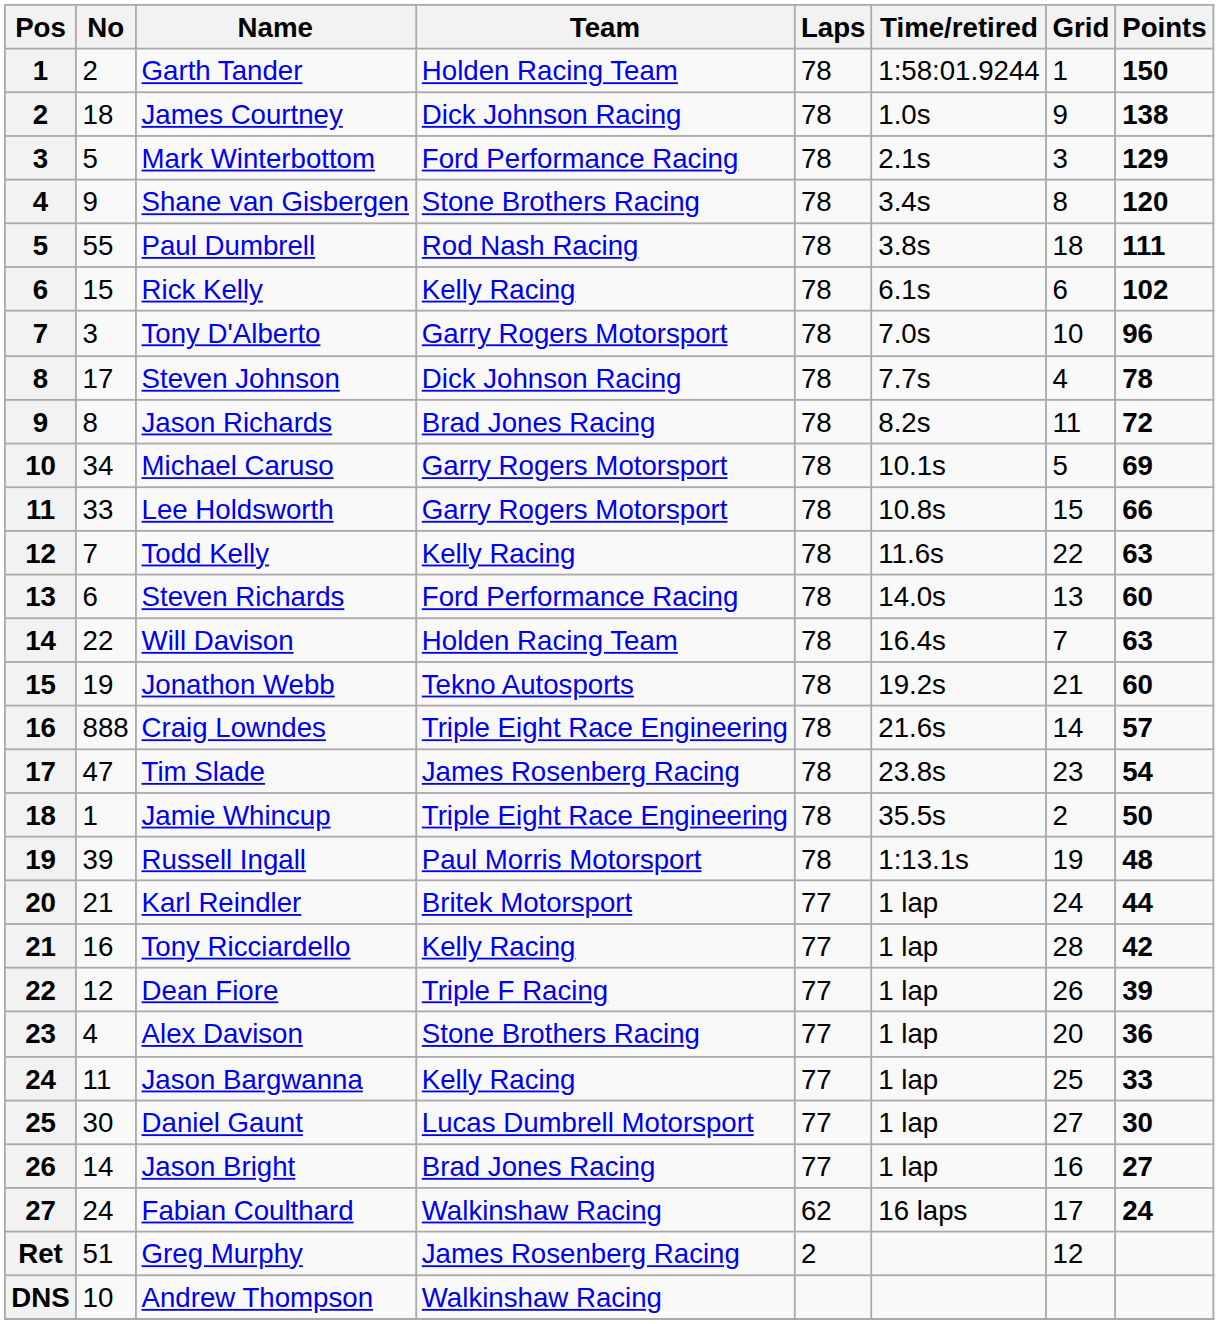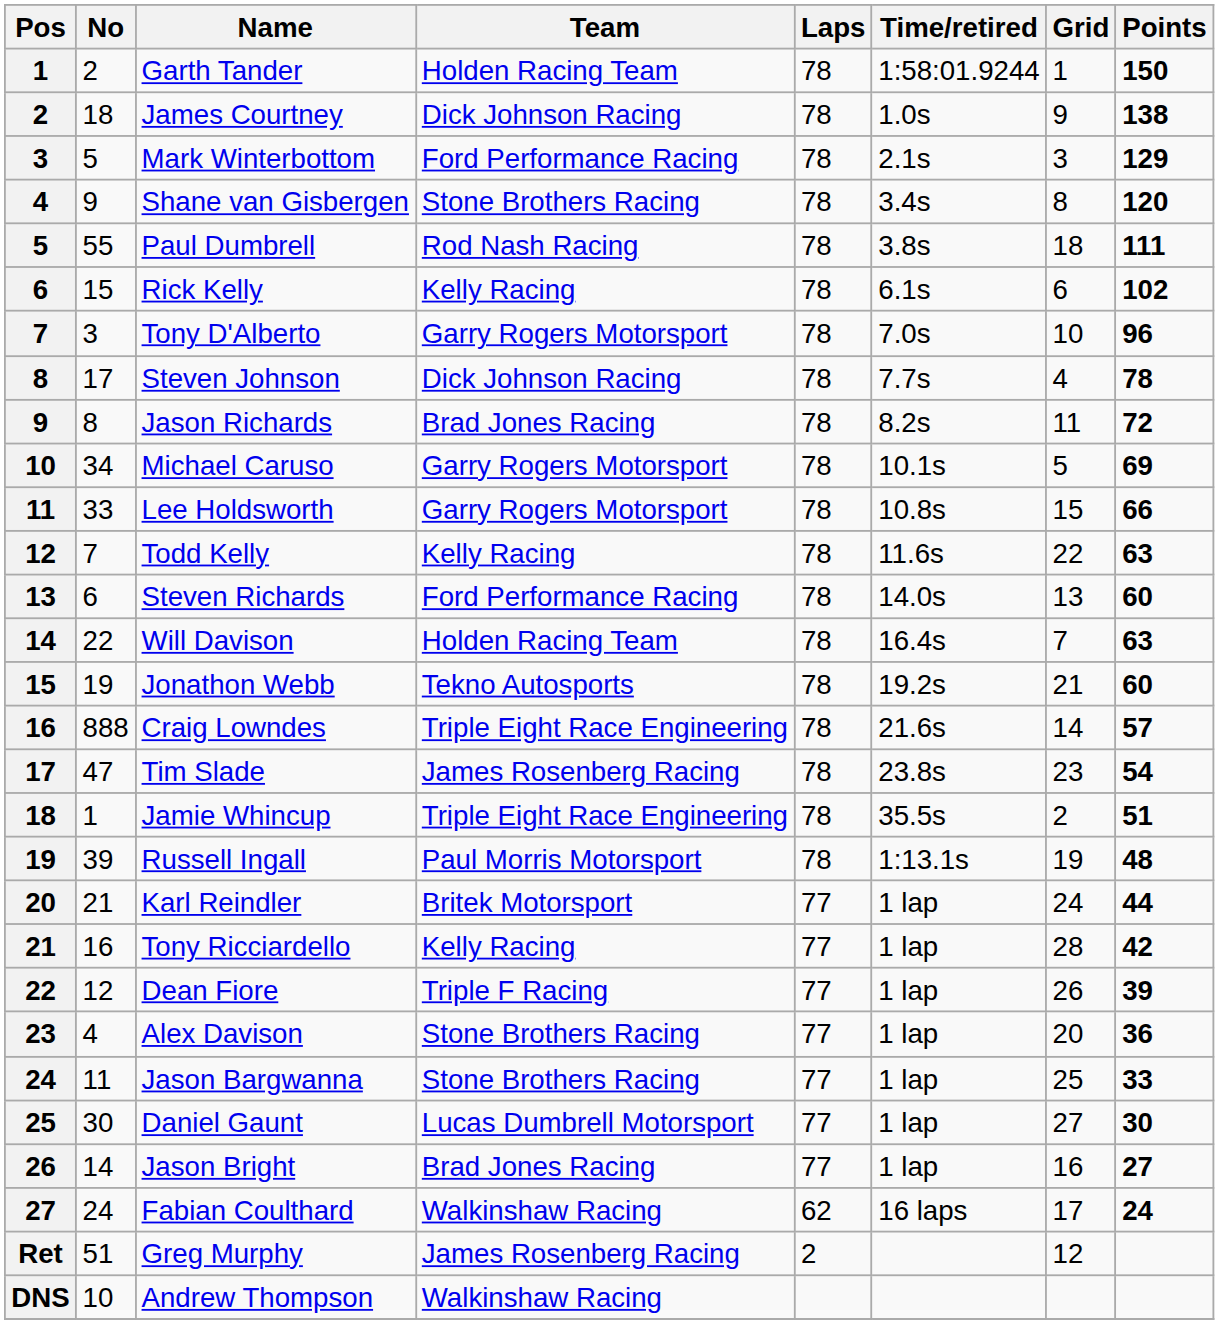 <table class="wikitable" style="font-size: 95%;">
 <tr>
 <th>Pos</th>
 <th>No</th>
 <th>Name</th>
 <th>Team</th>
 <th>Laps</th>
 <th>Time/retired</th>
 <th>Grid</th>
 <th>Points</th>
 </tr>
 <tr>
 <th>1</th>
 <td>2</td>
 <td><a href='#'>Garth Tander</a></td>
 <td><a href='#'>Holden Racing Team</a></td>
 <td>78</td>
 <td>1:58:01.9244</td>
 <td>1</td>
 <td><strong>150</strong></td>
 </tr>
 <tr>
 <th>2</th>
 <td>18</td>
 <td><a href='#'>James Courtney</a></td>
 <td><a href='#'>Dick Johnson Racing</a></td>
 <td>78</td>
 <td>1.0s</td>
 <td>9</td>
 <td><strong>138</strong></td>
 </tr>
 <tr>
 <th>3</th>
 <td>5</td>
 <td><a href='#'>Mark Winterbottom</a></td>
 <td><a href='#'>Ford Performance Racing</a></td>
 <td>78</td>
 <td>2.1s</td>
 <td>3</td>
 <td><strong>129</strong></td>
 </tr>
 <tr>
 <th>4</th>
 <td>9</td>
 <td><a href='#'>Shane van Gisbergen</a></td>
 <td><a href='#'>Stone Brothers Racing</a></td>
 <td>78</td>
 <td>3.4s</td>
 <td>8</td>
 <td><strong>120</strong></td>
 </tr>
 <tr>
 <th>5</th>
 <td>55</td>
 <td><a href='#'>Paul Dumbrell</a></td>
 <td><a href='#'>Rod Nash Racing</a></td>
 <td>78</td>
 <td>3.8s</td>
 <td>18</td>
 <td><strong>111</strong></td>
 </tr>
 <tr>
 <th>6</th>
 <td>15</td>
 <td><a href='#'>Rick Kelly</a></td>
 <td><a href='#'>Kelly Racing</a></td>
 <td>78</td>
 <td>6.1s</td>
 <td>6</td>
 <td><strong>102</strong></td>
 </tr>
 <tr>
 <th>7</th>
 <td>3</td>
 <td><a href='#'>Tony D'Alberto</a></td>
 <td><a href='#'>Garry Rogers Motorsport</a></td>
 <td>78</td>
 <td>7.0s</td>
 <td>10</td>
 <td><strong>96</strong></td>
 </tr>
 <tr>
 <th>8</th>
 <td>17</td>
 <td><a href='#'>Steven Johnson</a></td>
 <td><a href='#'>Dick Johnson Racing</a></td>
 <td>78</td>
 <td>7.7s</td>
 <td>4</td>
 <td><strong>78</strong></td>
 </tr>
 <tr>
 <th>9</th>
 <td>8</td>
 <td><a href='#'>Jason Richards</a></td>
 <td><a href='#'>Brad Jones Racing</a></td>
 <td>78</td>
 <td>8.2s</td>
 <td>11</td>
 <td><strong>72</strong></td>
 </tr>
 <tr>
 <th>10</th>
 <td>34</td>
 <td><a href='#'>Michael Caruso</a></td>
 <td><a href='#'>Garry Rogers Motorsport</a></td>
 <td>78</td>
 <td>10.1s</td>
 <td>5</td>
 <td><strong>69</strong></td>
 </tr>
 <tr>
 <th>11</th>
 <td>33</td>
 <td><a href='#'>Lee Holdsworth</a></td>
 <td><a href='#'>Garry Rogers Motorsport</a></td>
 <td>78</td>
 <td>10.8s</td>
 <td>15</td>
 <td><strong>66</strong></td>
 </tr>
 <tr>
 <th>12</th>
 <td>7</td>
 <td><a href='#'>Todd Kelly</a></td>
 <td><a href='#'>Kelly Racing</a></td>
 <td>78</td>
 <td>11.6s</td>
 <td>22</td>
 <td><strong>63</strong></td>
 </tr>
 <tr>
 <th>13</th>
 <td>6</td>
 <td><a href='#'>Steven Richards</a></td>
 <td><a href='#'>Ford Performance Racing</a></td>
 <td>78</td>
 <td>14.0s</td>
 <td>13</td>
 <td><strong>60</strong></td>
 </tr>
 <tr>
 <th>14</th>
 <td>22</td>
 <td><a href='#'>Will Davison</a></td>
 <td><a href='#'>Holden Racing Team</a></td>
 <td>78</td>
 <td>16.4s</td>
 <td>7</td>
 <td><strong>63</strong></td>
 </tr>
 <tr>
 <th>15</th>
 <td>19</td>
 <td><a href='#'>Jonathon Webb</a></td>
 <td><a href='#'>Tekno Autosports</a></td>
 <td>78</td>
 <td>19.2s</td>
 <td>21</td>
 <td><strong>60</strong></td>
 </tr>
 <tr>
 <th>16</th>
 <td>888</td>
 <td><a href='#'>Craig Lowndes</a></td>
 <td><a href='#'>Triple Eight Race Engineering</a></td>
 <td>78</td>
 <td>21.6s</td>
 <td>14</td>
 <td><strong>57</strong></td>
 </tr>
 <tr>
 <th>17</th>
 <td>47</td>
 <td><a href='#'>Tim Slade</a></td>
 <td><a href='#'>James Rosenberg Racing</a></td>
 <td>78</td>
 <td>23.8s</td>
 <td>23</td>
 <td><strong>54</strong></td>
 </tr>
 <tr>
 <th>18</th>
 <td>1</td>
 <td><a href='#'>Jamie Whincup</a></td>
 <td><a href='#'>Triple Eight Race Engineering</a></td>
 <td>78</td>
 <td>35.5s</td>
 <td>2</td>
-<td><strong>50</strong></td>
+<td><strong>51</strong></td>
 </tr>
 <tr>
 <th>19</th>
 <td>39</td>
 <td><a href='#'>Russell Ingall</a></td>
 <td><a href='#'>Paul Morris Motorsport</a></td>
 <td>78</td>
 <td>1:13.1s</td>
 <td>19</td>
 <td><strong>48</strong></td>
 </tr>
 <tr>
 <th>20</th>
 <td>21</td>
 <td><a href='#'>Karl Reindler</a></td>
 <td><a href='#'>Britek Motorsport</a></td>
 <td>77</td>
 <td> 1 lap</td>
 <td>24</td>
 <td><strong>44</strong></td>
 </tr>
 <tr>
 <th>21</th>
 <td>16</td>
 <td><a href='#'>Tony Ricciardello</a></td>
 <td><a href='#'>Kelly Racing</a></td>
 <td>77</td>
 <td> 1 lap</td>
 <td>28</td>
 <td><strong>42</strong></td>
 </tr>
 <tr>
 <th>22</th>
 <td>12</td>
 <td><a href='#'>Dean Fiore</a></td>
 <td><a href='#'>Triple F Racing</a></td>
 <td>77</td>
 <td> 1 lap</td>
 <td>26</td>
 <td><strong>39</strong></td>
 </tr>
 <tr>
 <th>23</th>
 <td>4</td>
 <td><a href='#'>Alex Davison</a></td>
 <td><a href='#'>Stone Brothers Racing</a></td>
 <td>77</td>
 <td> 1 lap</td>
 <td>20</td>
 <td><strong>36</strong></td>
 </tr>
 <tr>
 <th>24</th>
 <td>11</td>
 <td><a href='#'>Jason Bargwanna</a></td>
-<td><a href='#'>Kelly Racing</a></td>
+<td><a href='#'>Stone Brothers Racing</a></td>
 <td>77</td>
 <td> 1 lap</td>
 <td>25</td>
 <td><strong>33</strong></td>
 </tr>
 <tr>
 <th>25</th>
 <td>30</td>
 <td><a href='#'>Daniel Gaunt</a></td>
 <td><a href='#'>Lucas Dumbrell Motorsport</a></td>
 <td>77</td>
 <td> 1 lap</td>
 <td>27</td>
 <td><strong>30</strong></td>
 </tr>
 <tr>
 <th>26</th>
 <td>14</td>
 <td><a href='#'>Jason Bright</a></td>
 <td><a href='#'>Brad Jones Racing</a></td>
 <td>77</td>
 <td> 1 lap</td>
 <td>16</td>
 <td><strong>27</strong></td>
 </tr>
 <tr>
 <th>27</th>
 <td>24</td>
 <td><a href='#'>Fabian Coulthard</a></td>
 <td><a href='#'>Walkinshaw Racing</a></td>
 <td>62</td>
 <td> 16 laps</td>
 <td>17</td>
 <td><strong>24</strong></td>
 </tr>
 <tr>
 <th>Ret</th>
 <td>51</td>
 <td><a href='#'>Greg Murphy</a></td>
 <td><a href='#'>James Rosenberg Racing</a></td>
 <td>2</td>
 <td></td>
 <td>12</td>
 <td></td>
 </tr>
 <tr>
 <th>DNS</th>
 <td>10</td>
 <td><a href='#'>Andrew Thompson</a></td>
 <td><a href='#'>Walkinshaw Racing</a></td>
 <td></td>
 <td></td>
 <td></td>
 <td></td>
 </tr>
 <tr>
 </tr>
 </table>
